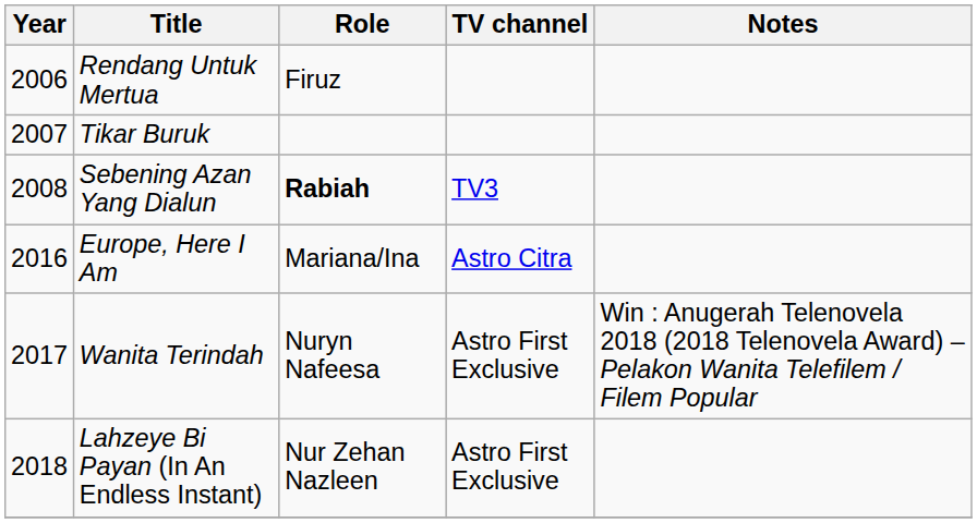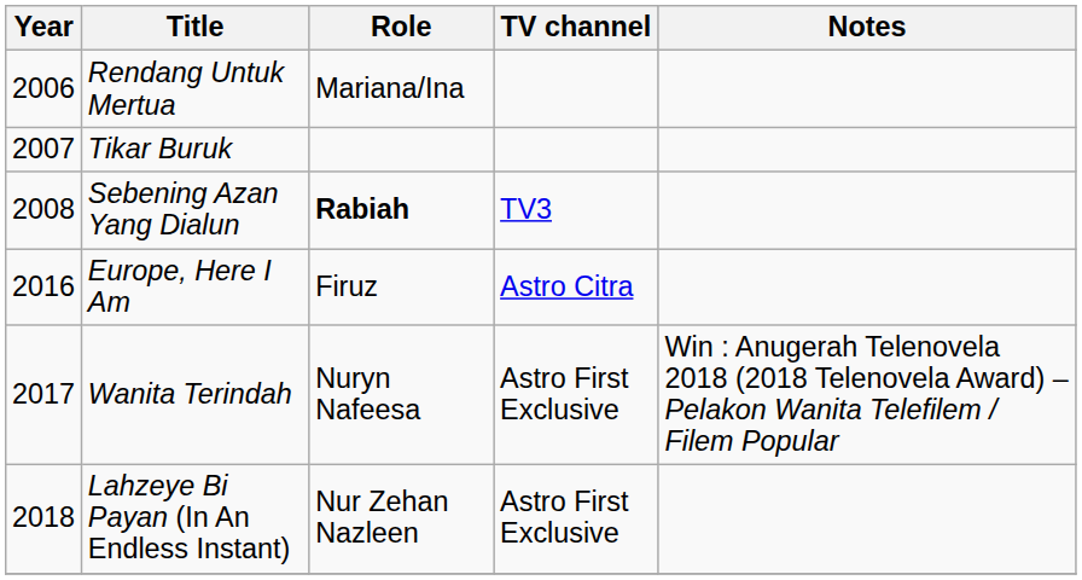 <table class = "wikitable">
 <tr>
 <th>Year</th>
 <th>Title</th>
 <th>Role</th>
 <th>TV channel</th>
 <th>Notes</th>
 </tr>
 <tr>
 <td>2006</td>
 <td><em>Rendang Untuk Mertua</em></td>
-<td>Firuz</td>
+<td>Mariana/Ina</td>
 <td></td>
 <td></td>
 </tr>
 <tr>
 <td>2007</td>
 <td><em>Tikar Buruk</em></td>
 <td></td>
 <td></td>
 <td></td>
 </tr>
 <tr>
 <td>2008</td>
 <td><em>Sebening Azan Yang Dialun</em></td>
 <td><strong>Rabiah</strong></td>
 <td><a href='#'>TV3</a></td>
 <td></td>
 </tr>
 <tr>
 <td>2016</td>
 <td><em>Europe, Here I Am</em></td>
-<td>Mariana/Ina</td>
+<td>Firuz</td>
 <td><a href='#'>Astro Citra</a></td>
 <td></td>
 </tr>
 <tr>
 <td>2017</td>
 <td><em>Wanita Terindah</em></td>
 <td>Nuryn Nafeesa</td>
 <td>Astro First Exclusive</td>
 <td>Win : Anugerah Telenovela 2018 (2018 Telenovela Award) – <em>Pelakon Wanita Telefilem / Filem Popular</em></td>
 </tr>
 <tr>
 <td>2018</td>
 <td><em>Lahzeye Bi Payan</em> (In An Endless Instant)</td>
 <td>Nur Zehan Nazleen</td>
 <td>Astro First Exclusive</td>
 <td></td>
 </tr>
 <tr>
 </tr>
 </table>
